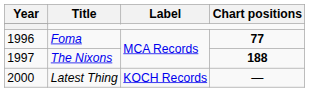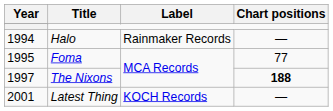 <table class="wikitable">
 <tr>
 <th align=center rowspan="2">Year</th>
 <th align=center rowspan="2">Title</th>
 <th align=center rowspan="2">Label</th>
 <th align=center>Chart positions</th>
 </tr>
 <tr>
 </tr>
 <tr>
 </tr>
 <tr>
 <th width=50><small></small></th>
 </tr>
 <tr>
-<td>1996</td>
+<td>1994</td>
+<td><em>Halo</em></td>
+<td>Rainmaker Records</td>
+<td align=center>—</td>
+</tr>
+<tr>
+<td>1995</td>
 <td><em><a href='#'>Foma</a></em></td>
 <td rowspan="2"><a href='#'>MCA Records</a></td>
-<td align=center><strong>77</strong></td>
+<td align=center>77</td>
 </tr>
 <tr>
 <td>1997</td>
 <td><em><a href='#'>The Nixons</a></em></td>
 <td align=center><strong>188</strong></td>
 </tr>
 <tr>
-<td>2000</td>
+<td>2001</td>
 <td><em>Latest Thing</em></td>
 <td><a href='#'>KOCH Records</a></td>
 <td align=center>—</td>
 </tr>
 </table>
